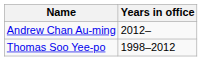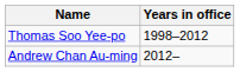 <table class="wikitable floatright">
 <tr>
 <th>Name</th>
 <th>Years in office</th>
 </tr>
 <tr>
+<td><a href='#'>Thomas Soo Yee-po</a></td>
+<td>1998–2012</td>
+</tr>
+<tr>
 <td><a href='#'>Andrew Chan Au-ming</a></td>
 <td>2012–</td>
 </tr>
-<tr>
-<td><a href='#'>Thomas Soo Yee-po</a></td>
-<td>1998–2012</td>
-</tr>
 </table>
